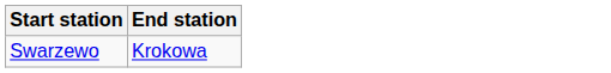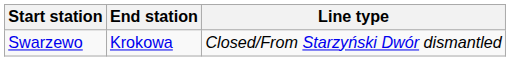 <table class="wikitable">
 <tr>
 <th>Start station</th>
 <th>End station</th>
+<th>Line type</th>
 </tr>
 <tr>
 <td><a href='#'>Swarzewo</a></td>
 <td><a href='#'>Krokowa</a></td>
+<td><em>Closed/From <a href='#'>Starzyński Dwór</a> dismantled</em></td>
 </tr>
 </table>
